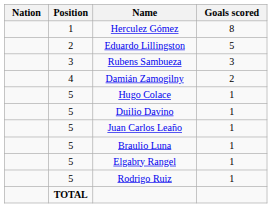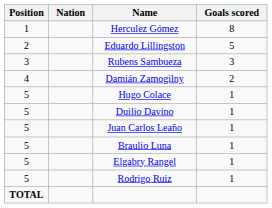 <table class="wikitable" style="font-size: 95%; text-align: center;">
 <tr>
+<th width=60>Position</th>
 <th width=60>Nation</th>
-<th width=60>Position</th>
 <th width=150>Name</th>
 <th width=100>Goals scored</th>
 </tr>
 <tr>
+<td>1</td>
 <td></td>
-<td>1</td>
 <td><a href='#'>Herculez Gómez</a></td>
 <td>8</td>
 </tr>
 <tr>
+<td>2</td>
 <td></td>
-<td>2</td>
 <td><a href='#'>Eduardo Lillingston</a></td>
 <td>5</td>
 </tr>
 <tr>
+<td>3</td>
 <td></td>
-<td>3</td>
 <td><a href='#'>Rubens Sambueza</a></td>
 <td>3</td>
 </tr>
 <tr>
+<td>4</td>
 <td></td>
-<td>4</td>
 <td><a href='#'>Damián Zamogilny</a></td>
 <td>2</td>
 </tr>
 <tr>
+<td>5</td>
 <td></td>
-<td>5</td>
 <td><a href='#'>Hugo Colace</a></td>
 <td>1</td>
 </tr>
 <tr>
+<td>5</td>
 <td></td>
-<td>5</td>
 <td><a href='#'>Duilio Davino</a></td>
 <td>1</td>
 </tr>
 <tr>
+<td>5</td>
 <td></td>
-<td>5</td>
 <td><a href='#'>Juan Carlos Leaño</a></td>
 <td>1</td>
 </tr>
 <tr>
+<td>5</td>
 <td></td>
-<td>5</td>
 <td><a href='#'>Braulio Luna</a></td>
 <td>1</td>
 </tr>
 <tr>
+<td>5</td>
 <td></td>
-<td>5</td>
 <td><a href='#'>Elgabry Rangel</a></td>
 <td>1</td>
 </tr>
 <tr>
+<td>5</td>
 <td></td>
-<td>5</td>
 <td><a href='#'>Rodrigo Ruiz</a></td>
 <td>1</td>
 </tr>
 <tr>
+<td><strong>TOTAL</strong></td>
 <td></td>
-<td><strong>TOTAL</strong></td>
 <td></td>
 <td></td>
 </tr>
 </table>
